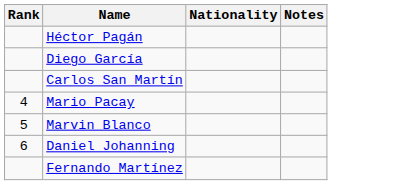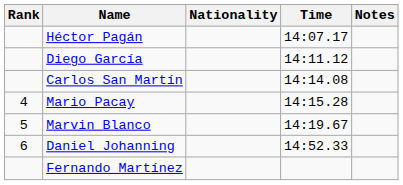 <table class="wikitable sortable" style="text-align:center">
 <tr>
 <th>Rank</th>
 <th>Name</th>
 <th>Nationality</th>
+<th>Time</th>
 <th>Notes</th>
 </tr>
 <tr>
 <td></td>
 <td align=left><a href='#'>Héctor Pagán</a></td>
 <td align=left></td>
+<td>14:07.17</td>
 <td></td>
 </tr>
 <tr>
 <td></td>
 <td align=left><a href='#'>Diego García</a></td>
 <td align=left></td>
+<td>14:11.12</td>
 <td></td>
 </tr>
 <tr>
 <td></td>
 <td align=left><a href='#'>Carlos San Martín</a></td>
 <td align=left></td>
+<td>14:14.08</td>
 <td></td>
 </tr>
 <tr>
 <td>4</td>
 <td align=left><a href='#'>Mario Pacay</a></td>
 <td align=left></td>
+<td>14:15.28</td>
 <td></td>
 </tr>
 <tr>
 <td>5</td>
 <td align=left><a href='#'>Marvin Blanco</a></td>
 <td align=left></td>
+<td>14:19.67</td>
 <td></td>
 </tr>
 <tr>
 <td>6</td>
 <td align=left><a href='#'>Daniel Johanning</a></td>
 <td align=left></td>
+<td>14:52.33</td>
 <td></td>
 </tr>
 <tr>
 <td></td>
 <td align=left><a href='#'>Fernando Martínez</a></td>
 <td align=left></td>
 <td></td>
+<td></td>
 </tr>
 </table>
